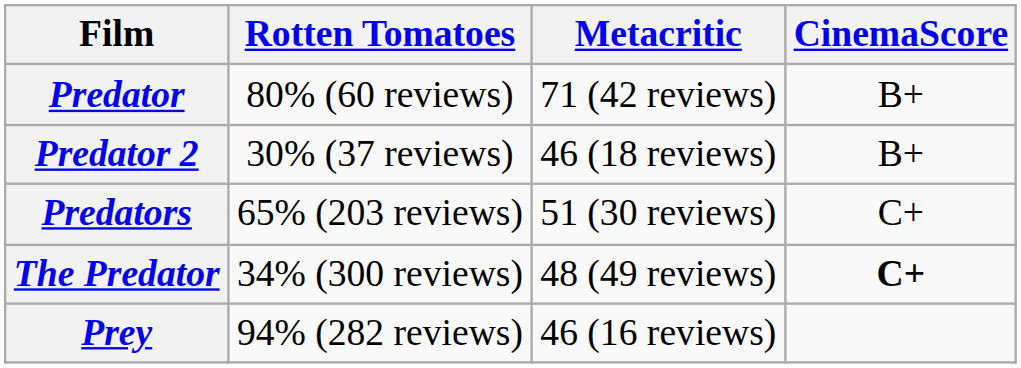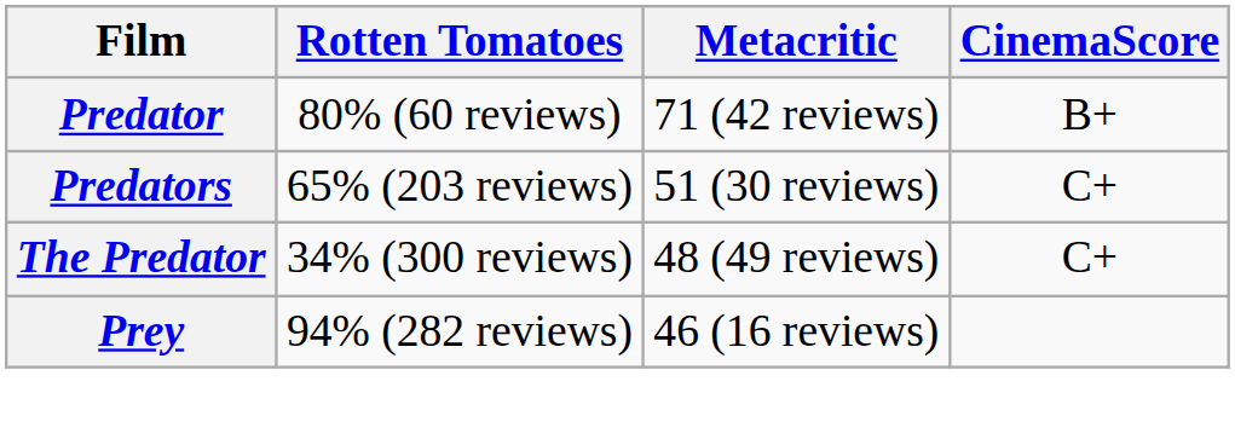 <table class="wikitable sortable plainrowheaders" style="text-align:center;">
 <tr>
 <th scope="col">Film</th>
 <th scope="col"><a href='#'>Rotten Tomatoes</a></th>
 <th scope="col"><a href='#'>Metacritic</a></th>
 <th scope="col"><a href='#'>CinemaScore</a></th>
 </tr>
 <tr>
 <th scope="row"><em><a href='#'>Predator</a></em></th>
 <td>80% (60 reviews)</td>
 <td>71 (42 reviews)</td>
 <td>B+</td>
 </tr>
 <tr>
-<th scope="row"><em><a href='#'>Predator 2</a></em></th>
-<td>30% (37 reviews)</td>
-<td>46 (18 reviews)</td>
-<td>B+</td>
-</tr>
-<tr>
 <th scope="row"><em><a href='#'>Predators</a></em></th>
 <td>65% (203 reviews)</td>
 <td>51 (30 reviews)</td>
 <td>C+</td>
 </tr>
 <tr>
 <th scope="row"><em><a href='#'>The Predator</a></em></th>
 <td>34% (300 reviews)</td>
 <td>48 (49 reviews)</td>
-<td><strong>C+</strong></td>
+<td>C+</td>
 </tr>
 <tr>
 <th scope="row"><em><a href='#'>Prey</a></em></th>
 <td>94% (282 reviews)</td>
 <td>46 (16 reviews)</td>
 <td></td>
 </tr>
 </table>
